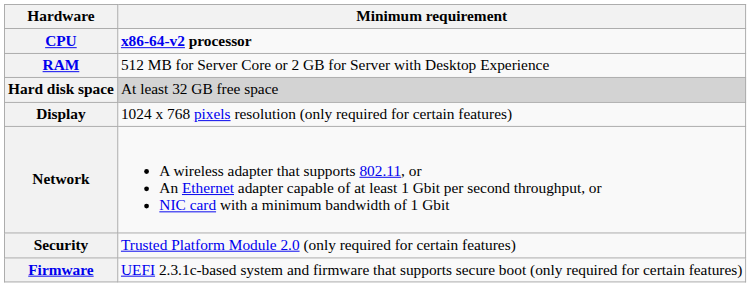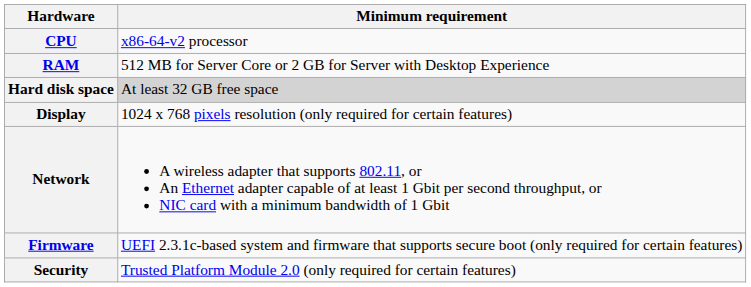 <table class="wikitable">
 <tr>
 <th>Hardware</th>
 <th>Minimum requirement</th>
 </tr>
 <tr>
 <th scope="row"><a href='#'>CPU</a></th>
-<td><strong><a href='#'>x86-64-v2</a> processor</strong></td>
+<td><a href='#'>x86-64-v2</a> processor</td>
 </tr>
 <tr>
 <th scope="row"><a href='#'>RAM</a></th>
 <td>512 MB for Server Core or 2 GB for Server with Desktop Experience</td>
 </tr>
 <tr>
 <th scope="row">Hard disk space</th>
 <td style="background: lightgrey;">At least 32 GB free space</td>
 </tr>
 <tr>
 <th scope="row">Display</th>
 <td>1024 x 768 <a href='#'>pixels</a> resolution (only required for certain features)</td>
 </tr>
 <tr>
 <th scope="row">Network</th>
 <td><br><ul><li>A wireless adapter that supports <a href='#'>802.11</a>, or</li><li>An <a href='#'>Ethernet</a> adapter capable of at least 1 Gbit per second throughput, or</li><li><a href='#'>NIC card</a> with a minimum bandwidth of 1 Gbit</li></ul></td>
 </tr>
 <tr>
+<th scope="row"><a href='#'>Firmware</a></th>
+<td><a href='#'>UEFI</a> 2.3.1c-based system and firmware that supports secure boot (only required for certain features)</td>
+</tr>
+<tr>
 <th scope="row">Security</th>
 <td><a href='#'>Trusted Platform Module 2.0</a> (only required for certain features)</td>
 </tr>
-<tr>
-<th scope="row"><a href='#'>Firmware</a></th>
-<td><a href='#'>UEFI</a> 2.3.1c-based system and firmware that supports secure boot (only required for certain features)</td>
-</tr>
 </table>
